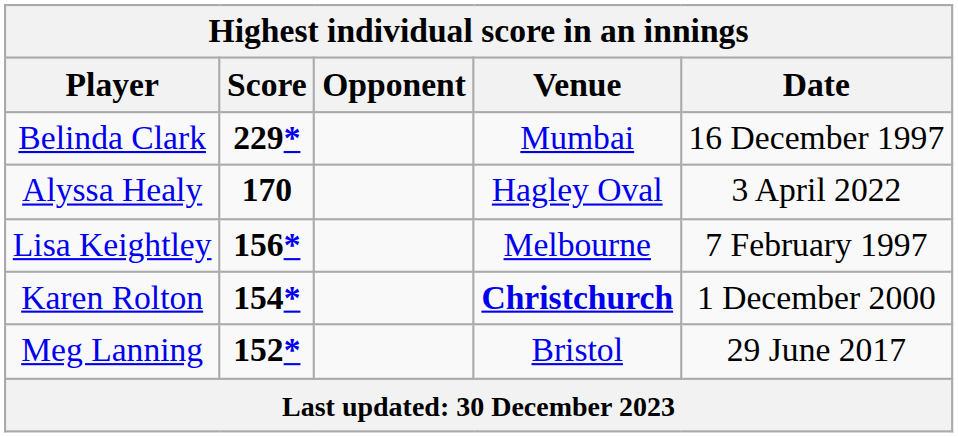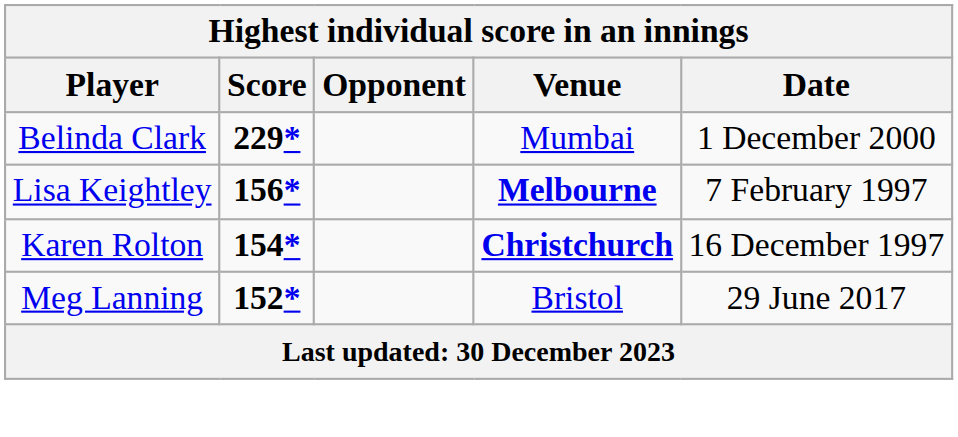 <table class="wikitable" style="text-align: center;">
 <tr>
 <th colspan=5>Highest individual score in an innings</th>
 </tr>
 <tr>
 <th>Player</th>
 <th>Score</th>
 <th>Opponent</th>
 <th>Venue</th>
 <th>Date</th>
 </tr>
 <tr>
 <td><a href='#'>Belinda Clark</a></td>
 <td><strong>229<a href='#'>*</a></strong></td>
 <td></td>
 <td><a href='#'>Mumbai</a></td>
-<td>16 December 1997</td>
-</tr>
-<tr>
-<td><a href='#'>Alyssa Healy</a></td>
-<td><strong>170</strong></td>
-<td></td>
-<td><a href='#'>Hagley Oval</a></td>
-<td>3 April 2022</td>
+<td>1 December 2000</td>
 </tr>
 <tr>
 <td><a href='#'>Lisa Keightley</a></td>
 <td><strong>156<a href='#'>*</a></strong></td>
 <td></td>
-<td><a href='#'>Melbourne</a></td>
+<td><strong><a href='#'>Melbourne</a></strong></td>
 <td>7 February 1997</td>
 </tr>
 <tr>
 <td><a href='#'>Karen Rolton</a></td>
 <td><strong>154<a href='#'>*</a></strong></td>
 <td></td>
 <td><strong><a href='#'>Christchurch</a></strong></td>
-<td>1 December 2000</td>
+<td>16 December 1997</td>
 </tr>
 <tr>
 <td><a href='#'>Meg Lanning</a></td>
 <td><strong>152<a href='#'>*</a></strong></td>
 <td></td>
 <td><a href='#'>Bristol</a></td>
 <td>29 June 2017</td>
 </tr>
 <tr>
 <th colspan=5><small>Last updated: 30 December 2023</small></th>
 </tr>
 </table>
